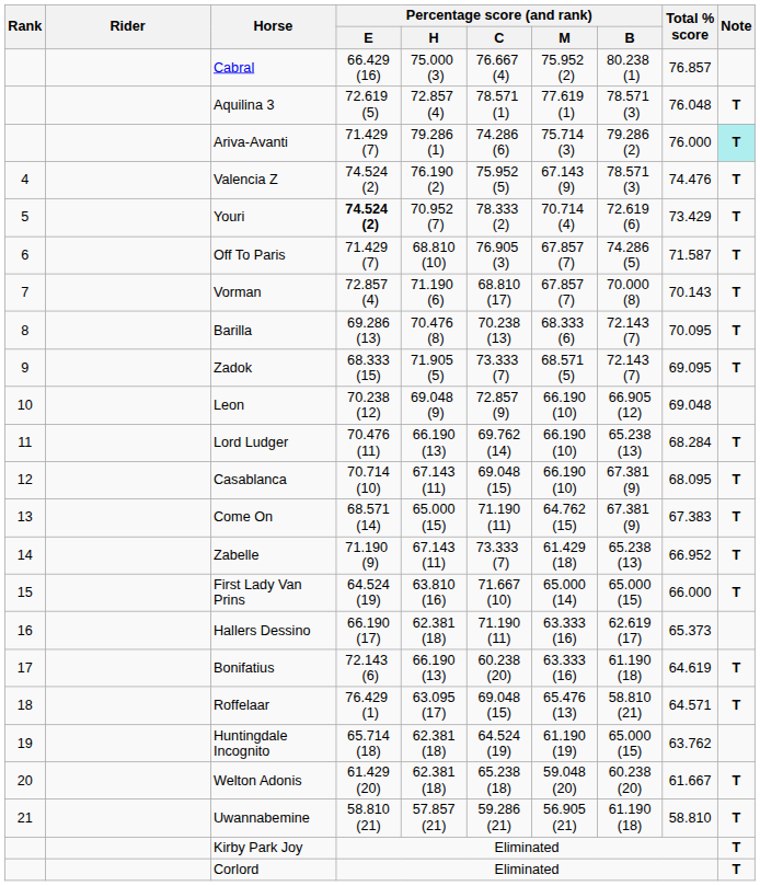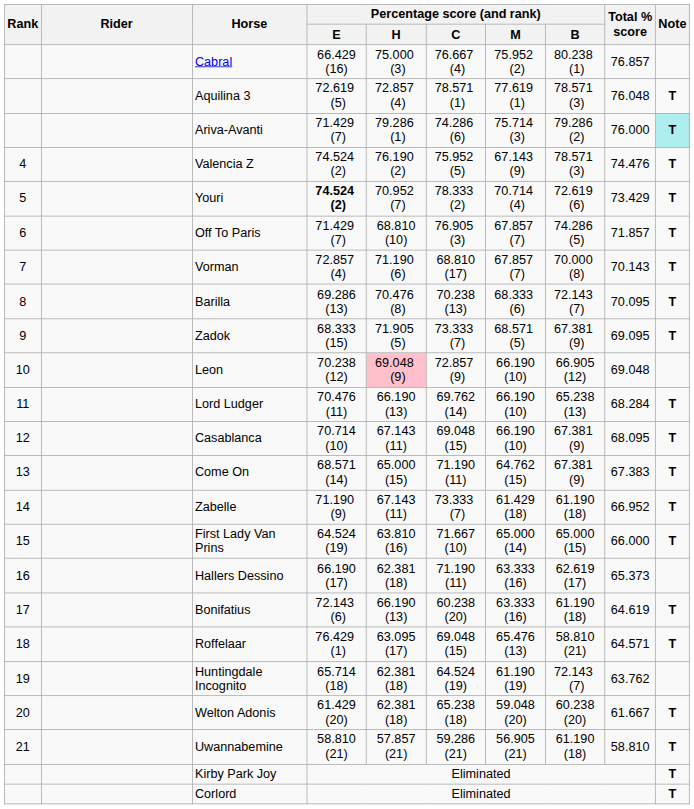 <table class="wikitable" style="text-align:center">
 <tr>
 <th rowspan=2>Rank</th>
 <th rowspan=2 width=250>Rider</th>
 <th rowspan=2 width=150>Horse</th>
 <th colspan=5>Percentage score (and rank)</th>
 <th rowspan=2 width=60>Total % score</th>
 <th rowspan=2>Note</th>
 </tr>
 <tr>
 <th width=75>E</th>
 <th width=75>H</th>
 <th width=75>C</th>
 <th width=75>M</th>
 <th width=75>B</th>
 </tr>
 <tr>
 <td></td>
 <td align=left></td>
 <td align=left><a href='#'>Cabral</a></td>
 <td>66.429 (16)</td>
 <td>75.000   (3)</td>
 <td>76.667   (4)</td>
 <td>75.952   (2)</td>
 <td>80.238   (1)</td>
 <td>76.857</td>
 <td></td>
 </tr>
 <tr>
 <td></td>
 <td align=left></td>
 <td align=left>Aquilina 3</td>
 <td>72.619   (5)</td>
 <td>72.857   (4)</td>
 <td>78.571   (1)</td>
 <td>77.619   (1)</td>
 <td>78.571   (3)</td>
 <td>76.048</td>
 <td><strong>T</strong></td>
 </tr>
 <tr>
 <td></td>
 <td align=left></td>
 <td align=left>Ariva-Avanti</td>
 <td>71.429   (7)</td>
 <td>79.286   (1)</td>
 <td>74.286   (6)</td>
 <td>75.714   (3)</td>
 <td>79.286   (2)</td>
 <td>76.000</td>
 <td style="background: paleturquoise;"><strong>T</strong></td>
 </tr>
 <tr>
 <td>4</td>
 <td align=left></td>
 <td align=left>Valencia Z</td>
 <td>74.524   (2)</td>
 <td>76.190   (2)</td>
 <td>75.952   (5)</td>
 <td>67.143   (9)</td>
 <td>78.571   (3)</td>
 <td>74.476</td>
 <td><strong>T</strong></td>
 </tr>
 <tr>
 <td>5</td>
 <td align=left></td>
 <td align=left>Youri</td>
 <td><strong>74.524   (2)</strong></td>
 <td>70.952   (7)</td>
 <td>78.333   (2)</td>
 <td>70.714   (4)</td>
 <td>72.619   (6)</td>
 <td>73.429</td>
 <td><strong>T</strong></td>
 </tr>
 <tr>
 <td>6</td>
 <td align=left></td>
 <td align=left>Off To Paris</td>
 <td>71.429   (7)</td>
 <td>68.810 (10)</td>
 <td>76.905   (3)</td>
 <td>67.857   (7)</td>
 <td>74.286   (5)</td>
-<td>71.587</td>
+<td>71.857</td>
 <td><strong>T</strong></td>
 </tr>
 <tr>
 <td>7</td>
 <td align=left></td>
 <td align=left>Vorman</td>
 <td>72.857   (4)</td>
 <td>71.190   (6)</td>
 <td>68.810 (17)</td>
 <td>67.857   (7)</td>
 <td>70.000   (8)</td>
 <td>70.143</td>
 <td><strong>T</strong></td>
 </tr>
 <tr>
 <td>8</td>
 <td align=left></td>
 <td align=left>Barilla</td>
 <td>69.286 (13)</td>
 <td>70.476   (8)</td>
 <td>70.238 (13)</td>
 <td>68.333   (6)</td>
 <td>72.143   (7)</td>
 <td>70.095</td>
 <td><strong>T</strong></td>
 </tr>
 <tr>
 <td>9</td>
 <td align=left></td>
 <td align=left>Zadok</td>
 <td>68.333 (15)</td>
 <td>71.905   (5)</td>
 <td>73.333   (7)</td>
 <td>68.571   (5)</td>
-<td>72.143   (7)</td>
+<td>67.381   (9)</td>
 <td>69.095</td>
 <td><strong>T</strong></td>
 </tr>
 <tr>
 <td>10</td>
 <td align=left></td>
 <td align=left>Leon</td>
 <td>70.238 (12)</td>
-<td>69.048   (9)</td>
+<td style="background: pink;">69.048   (9)</td>
 <td>72.857   (9)</td>
 <td>66.190 (10)</td>
 <td>66.905 (12)</td>
 <td>69.048</td>
 <td></td>
 </tr>
 <tr>
 <td>11</td>
 <td align=left></td>
 <td align=left>Lord Ludger</td>
 <td>70.476 (11)</td>
 <td>66.190 (13)</td>
 <td>69.762 (14)</td>
 <td>66.190 (10)</td>
 <td>65.238 (13)</td>
 <td>68.284</td>
 <td><strong>T</strong></td>
 </tr>
 <tr>
 <td>12</td>
 <td align=left></td>
 <td align=left>Casablanca</td>
 <td>70.714 (10)</td>
 <td>67.143 (11)</td>
 <td>69.048 (15)</td>
 <td>66.190 (10)</td>
 <td>67.381   (9)</td>
 <td>68.095</td>
 <td><strong>T</strong></td>
 </tr>
 <tr>
 <td>13</td>
 <td align=left></td>
 <td align=left>Come On</td>
 <td>68.571 (14)</td>
 <td>65.000 (15)</td>
 <td>71.190 (11)</td>
 <td>64.762 (15)</td>
 <td>67.381   (9)</td>
 <td>67.383</td>
 <td><strong>T</strong></td>
 </tr>
 <tr>
 <td>14</td>
 <td align=left></td>
 <td align=left>Zabelle</td>
 <td>71.190   (9)</td>
 <td>67.143 (11)</td>
 <td>73.333   (7)</td>
 <td>61.429 (18)</td>
-<td>65.238 (13)</td>
+<td>61.190 (18)</td>
 <td>66.952</td>
 <td><strong>T</strong></td>
 </tr>
 <tr>
 <td>15</td>
 <td align=left></td>
 <td align=left>First Lady Van Prins</td>
 <td>64.524 (19)</td>
 <td>63.810 (16)</td>
 <td>71.667 (10)</td>
 <td>65.000 (14)</td>
 <td>65.000 (15)</td>
 <td>66.000</td>
 <td><strong>T</strong></td>
 </tr>
 <tr>
 <td>16</td>
 <td align=left></td>
 <td align=left>Hallers Dessino</td>
 <td>66.190 (17)</td>
 <td>62.381 (18)</td>
 <td>71.190 (11)</td>
 <td>63.333 (16)</td>
 <td>62.619 (17)</td>
 <td>65.373</td>
 <td></td>
 </tr>
 <tr>
 <td>17</td>
 <td align=left></td>
 <td align=left>Bonifatius</td>
 <td>72.143   (6)</td>
 <td>66.190 (13)</td>
 <td>60.238 (20)</td>
 <td>63.333 (16)</td>
 <td>61.190 (18)</td>
 <td>64.619</td>
 <td><strong>T</strong></td>
 </tr>
 <tr>
 <td>18</td>
 <td align=left></td>
 <td align=left>Roffelaar</td>
 <td>76.429   (1)</td>
 <td>63.095 (17)</td>
 <td>69.048 (15)</td>
 <td>65.476 (13)</td>
 <td>58.810 (21)</td>
 <td>64.571</td>
 <td><strong>T</strong></td>
 </tr>
 <tr>
 <td>19</td>
 <td align=left></td>
 <td align=left>Huntingdale Incognito</td>
 <td>65.714 (18)</td>
 <td>62.381 (18)</td>
 <td>64.524 (19)</td>
 <td>61.190 (19)</td>
-<td>65.000 (15)</td>
+<td>72.143   (7)</td>
 <td>63.762</td>
 <td></td>
 </tr>
 <tr>
 <td>20</td>
 <td align=left></td>
 <td align=left>Welton Adonis</td>
 <td>61.429 (20)</td>
 <td>62.381 (18)</td>
 <td>65.238 (18)</td>
 <td>59.048 (20)</td>
 <td>60.238 (20)</td>
 <td>61.667</td>
 <td><strong>T</strong></td>
 </tr>
 <tr>
 <td>21</td>
 <td align=left></td>
 <td align=left>Uwannabemine</td>
 <td>58.810 (21)</td>
 <td>57.857 (21)</td>
 <td>59.286 (21)</td>
 <td>56.905 (21)</td>
 <td>61.190 (18)</td>
 <td>58.810</td>
 <td><strong>T</strong></td>
 </tr>
 <tr>
 <td></td>
 <td align=left></td>
 <td align=left>Kirby Park Joy</td>
 <td colspan=6>Eliminated</td>
 <td><strong>T</strong></td>
 </tr>
 <tr>
 <td></td>
 <td align=left></td>
 <td align=left>Corlord</td>
 <td colspan=6>Eliminated</td>
 <td><strong>T</strong></td>
 </tr>
 </table>
